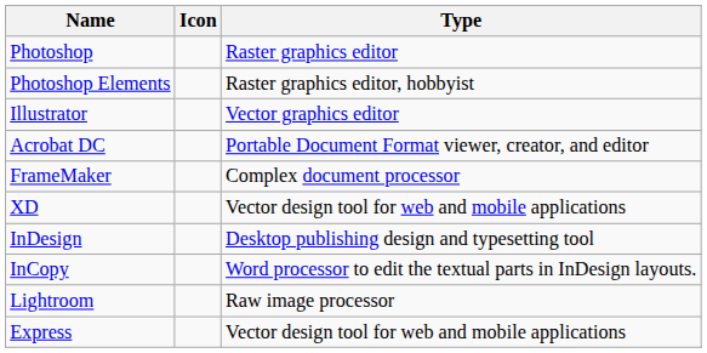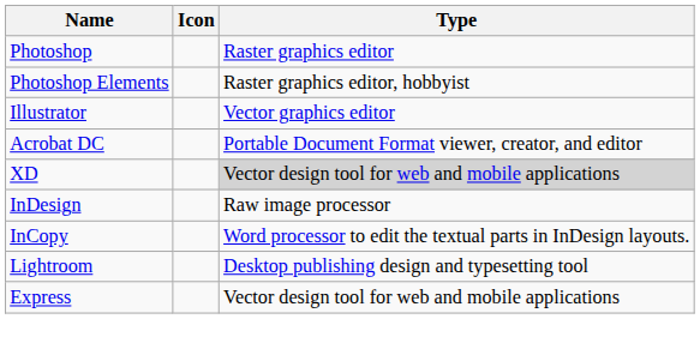 <table class="wikitable noresize">
 <tr>
 <th>Name</th>
 <th>Icon</th>
 <th>Type</th>
 </tr>
 <tr>
 <td><a href='#'>Photoshop</a></td>
 <td></td>
 <td><a href='#'>Raster graphics editor</a></td>
 </tr>
 <tr>
 <td><a href='#'>Photoshop Elements</a></td>
 <td></td>
 <td>Raster graphics editor, hobbyist</td>
 </tr>
 <tr>
 <td><a href='#'>Illustrator</a></td>
 <td></td>
 <td><a href='#'>Vector graphics editor</a></td>
 </tr>
 <tr>
 <td><a href='#'>Acrobat DC</a></td>
 <td></td>
 <td><a href='#'>Portable Document Format</a> viewer, creator, and editor</td>
 </tr>
 <tr>
-<td><a href='#'>FrameMaker</a></td>
-<td></td>
-<td>Complex <a href='#'>document processor</a></td>
-</tr>
-<tr>
 <td><a href='#'>XD</a></td>
 <td></td>
-<td>Vector design tool for <a href='#'>web</a> and <a href='#'>mobile</a> applications</td>
+<td style="background: lightgrey;">Vector design tool for <a href='#'>web</a> and <a href='#'>mobile</a> applications</td>
 </tr>
 <tr>
 <td><a href='#'>InDesign</a></td>
 <td></td>
-<td><a href='#'>Desktop publishing</a> design and typesetting tool</td>
+<td>Raw image processor</td>
 </tr>
 <tr>
 <td><a href='#'>InCopy</a></td>
 <td></td>
 <td><a href='#'>Word processor</a> to edit the textual parts in InDesign layouts.</td>
 </tr>
 <tr>
 <td><a href='#'>Lightroom</a></td>
 <td></td>
-<td>Raw image processor</td>
+<td><a href='#'>Desktop publishing</a> design and typesetting tool</td>
 </tr>
 <tr>
 <td><a href='#'>Express</a></td>
 <td></td>
 <td>Vector design tool for web and mobile applications</td>
 </tr>
 </table>
